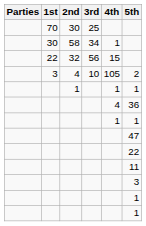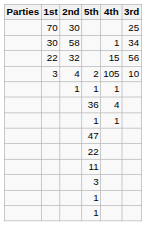 <table class="wikitable" style="text-align:right;">
 <tr>
 <th style="text-align:left;">Parties</th>
 <th>1st</th>
 <th>2nd</th>
+<th>5th</th>
+<th>4th</th>
 <th>3rd</th>
-<th>4th</th>
-<th>5th</th>
 </tr>
 <tr>
 <td style="text-align:left;"></td>
 <td>70</td>
 <td>30</td>
+<td></td>
+<td></td>
 <td>25</td>
+</tr>
+<tr>
+<td style="text-align:left;"></td>
+<td>30</td>
+<td>58</td>
+<td></td>
+<td>1</td>
+<td>34</td>
+</tr>
+<tr>
+<td style="text-align:left;"></td>
+<td>22</td>
+<td>32</td>
+<td></td>
+<td>15</td>
+<td>56</td>
+</tr>
+<tr>
+<td style="text-align:left;"></td>
+<td>3</td>
+<td>4</td>
+<td>2</td>
+<td>105</td>
+<td>10</td>
+</tr>
+<tr>
+<td style="text-align:left;"></td>
+<td></td>
+<td>1</td>
+<td>1</td>
+<td>1</td>
+<td></td>
+</tr>
+<tr>
+<td style="text-align:left;"></td>
+<td></td>
+<td></td>
+<td>36</td>
+<td>4</td>
+<td></td>
+</tr>
+<tr>
+<td style="text-align:left;"></td>
+<td></td>
+<td></td>
+<td>1</td>
+<td>1</td>
+<td></td>
+</tr>
+<tr>
+<td style="text-align:left;"></td>
+<td></td>
+<td></td>
+<td>47</td>
 <td></td>
 <td></td>
 </tr>
 <tr>
 <td style="text-align:left;"></td>
-<td>30</td>
-<td>58</td>
-<td>34</td>
-<td>1</td>
 <td></td>
-</tr>
-<tr>
-<td style="text-align:left;"></td>
+<td></td>
 <td>22</td>
-<td>32</td>
-<td>56</td>
-<td>15</td>
 <td></td>
-</tr>
-<tr>
-<td style="text-align:left;"></td>
-<td>3</td>
-<td>4</td>
-<td>10</td>
-<td>105</td>
-<td>2</td>
-</tr>
-<tr>
-<td style="text-align:left;"></td>
 <td></td>
-<td>1</td>
-<td></td>
-<td>1</td>
-<td>1</td>
 </tr>
 <tr>
 <td style="text-align:left;"></td>
 <td></td>
 <td></td>
+<td>11</td>
 <td></td>
-<td>4</td>
-<td>36</td>
+<td></td>
 </tr>
 <tr>
 <td style="text-align:left;"></td>
 <td></td>
 <td></td>
+<td>3</td>
 <td></td>
-<td>1</td>
-<td>1</td>
+<td></td>
 </tr>
 <tr>
 <td style="text-align:left;"></td>
 <td></td>
 <td></td>
+<td>1</td>
 <td></td>
 <td></td>
-<td>47</td>
 </tr>
 <tr>
 <td style="text-align:left;"></td>
 <td></td>
 <td></td>
+<td>1</td>
 <td></td>
 <td></td>
-<td>22</td>
-</tr>
-<tr>
-<td style="text-align:left;"></td>
-<td></td>
-<td></td>
-<td></td>
-<td></td>
-<td>11</td>
-</tr>
-<tr>
-<td style="text-align:left;"></td>
-<td></td>
-<td></td>
-<td></td>
-<td></td>
-<td>3</td>
-</tr>
-<tr>
-<td style="text-align:left;"></td>
-<td></td>
-<td></td>
-<td></td>
-<td></td>
-<td>1</td>
-</tr>
-<tr>
-<td style="text-align:left;"></td>
-<td></td>
-<td></td>
-<td></td>
-<td></td>
-<td>1</td>
 </tr>
 </table>
